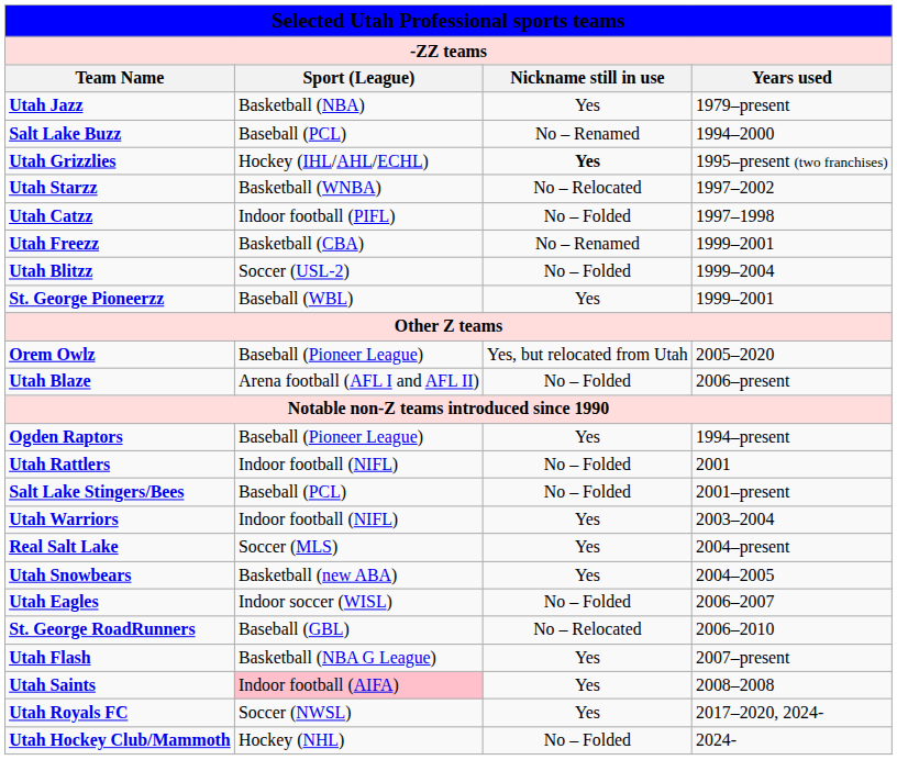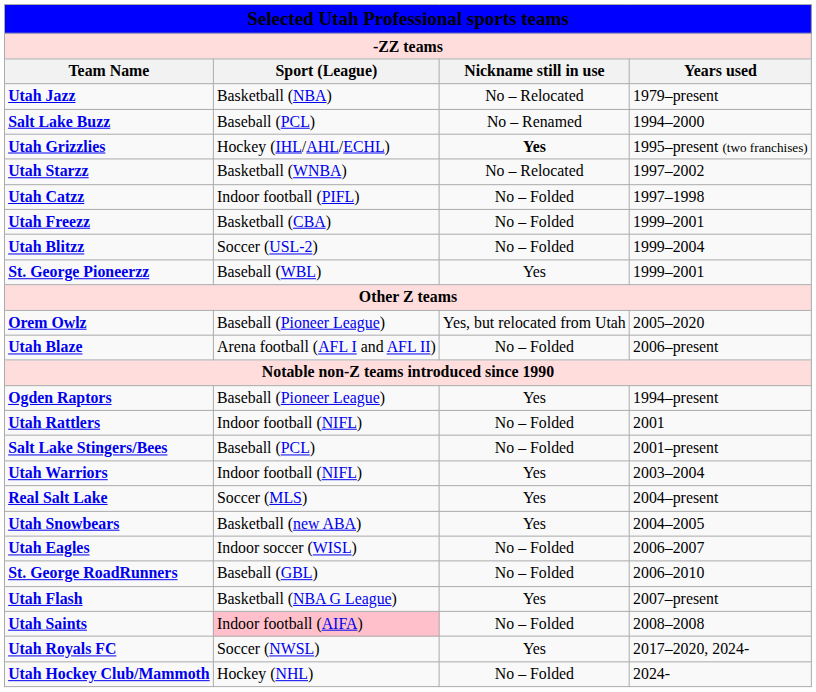 <table class="wikitable">
 <tr>
 <th style="background:blue;" colspan="6"><big><span>Selected Utah Professional sports teams</span></big></th>
 </tr>
 <tr>
 <th style="background:#fdd;" colspan="6">-ZZ teams</th>
 </tr>
 <tr>
 <th>Team Name</th>
 <th>Sport (League)</th>
 <th>Nickname still in use</th>
 <th>Years used</th>
 </tr>
 <tr>
 <td><strong><a href='#'>Utah Jazz</a></strong></td>
 <td>Basketball (<a href='#'>NBA</a>)</td>
-<td align=center>Yes</td>
+<td align=center>No – Relocated</td>
 <td>1979–present</td>
 </tr>
 <tr>
 <td><strong><a href='#'>Salt Lake Buzz</a></strong></td>
 <td>Baseball (<a href='#'>PCL</a>)</td>
 <td align=center>No – Renamed</td>
 <td>1994–2000</td>
 </tr>
 <tr>
 <td><strong><a href='#'>Utah Grizzlies</a></strong></td>
 <td>Hockey (<a href='#'>IHL</a>/<a href='#'>AHL</a>/<a href='#'>ECHL</a>)</td>
 <td align=center><strong>Yes</strong></td>
 <td>1995–present <small>(two franchises)</small></td>
 </tr>
 <tr>
 <td><strong><a href='#'>Utah Starzz</a></strong></td>
 <td>Basketball (<a href='#'>WNBA</a>)</td>
 <td align=center>No – Relocated</td>
 <td>1997–2002</td>
 </tr>
 <tr>
 <td><strong><a href='#'>Utah Catzz</a></strong></td>
 <td>Indoor football (<a href='#'>PIFL</a>)</td>
 <td align=center>No – Folded</td>
 <td>1997–1998</td>
 </tr>
 <tr>
 <td><strong><a href='#'>Utah Freezz</a></strong></td>
 <td>Basketball (<a href='#'>CBA</a>)</td>
-<td align=center>No – Renamed</td>
+<td align=center>No – Folded</td>
 <td>1999–2001</td>
 </tr>
 <tr>
 <td><strong><a href='#'>Utah Blitzz</a></strong></td>
 <td>Soccer (<a href='#'>USL-2</a>)</td>
 <td align=center>No – Folded</td>
 <td>1999–2004</td>
 </tr>
 <tr>
 <td><strong><a href='#'>St. George Pioneerzz</a></strong></td>
 <td>Baseball (<a href='#'>WBL</a>)</td>
 <td align=center>Yes</td>
 <td>1999–2001</td>
 </tr>
 <tr>
 <th style="background:#fdd;" colspan="6">Other Z teams</th>
 </tr>
 <tr>
 <td><strong><a href='#'>Orem Owlz</a></strong></td>
 <td>Baseball (<a href='#'>Pioneer League</a>)</td>
 <td align=center>Yes, but relocated from Utah</td>
 <td>2005–2020</td>
 </tr>
 <tr>
 <td><strong><a href='#'>Utah Blaze</a></strong></td>
 <td>Arena football (<a href='#'>AFL I</a> and <a href='#'>AFL II</a>)</td>
 <td align=center>No – Folded</td>
 <td>2006–present</td>
 </tr>
 <tr>
 <th style="background:#fdd;" colspan="6">Notable non-Z teams introduced since 1990</th>
 </tr>
 <tr>
 <td><strong><a href='#'>Ogden Raptors</a></strong></td>
 <td>Baseball (<a href='#'>Pioneer League</a>)</td>
 <td align=center>Yes</td>
 <td>1994–present</td>
 </tr>
 <tr>
 <td><strong><a href='#'>Utah Rattlers</a></strong></td>
 <td>Indoor football (<a href='#'>NIFL</a>)</td>
 <td align=center>No – Folded</td>
 <td>2001</td>
 </tr>
 <tr>
 <td><strong><a href='#'>Salt Lake Stingers/Bees</a></strong></td>
 <td>Baseball (<a href='#'>PCL</a>)</td>
 <td align=center>No – Folded</td>
 <td>2001–present</td>
 </tr>
 <tr>
 <td><strong><a href='#'>Utah Warriors</a></strong></td>
 <td>Indoor football (<a href='#'>NIFL</a>)</td>
 <td align=center>Yes</td>
 <td>2003–2004</td>
 </tr>
 <tr>
 <td><strong><a href='#'>Real Salt Lake</a></strong></td>
 <td>Soccer (<a href='#'>MLS</a>)</td>
 <td align=center>Yes</td>
 <td>2004–present</td>
 </tr>
 <tr>
 <td><strong><a href='#'>Utah Snowbears</a></strong></td>
 <td>Basketball (<a href='#'>new ABA</a>)</td>
 <td align=center>Yes</td>
 <td>2004–2005</td>
 </tr>
 <tr>
 <td><strong><a href='#'>Utah Eagles</a></strong></td>
 <td>Indoor soccer (<a href='#'>WISL</a>)</td>
 <td align=center>No – Folded</td>
 <td>2006–2007</td>
 </tr>
 <tr>
 <td><strong><a href='#'>St. George RoadRunners</a></strong></td>
 <td>Baseball (<a href='#'>GBL</a>)</td>
-<td align=center>No – Relocated</td>
+<td align=center>No – Folded</td>
 <td>2006–2010</td>
 </tr>
 <tr>
 <td><strong><a href='#'>Utah Flash</a></strong></td>
 <td>Basketball (<a href='#'>NBA G League</a>)</td>
 <td align=center>Yes</td>
 <td>2007–present</td>
 </tr>
 <tr>
 <td><strong><a href='#'>Utah Saints</a></strong></td>
 <td style="background: pink;">Indoor football (<a href='#'>AIFA</a>)</td>
-<td align=center>Yes</td>
+<td align=center>No – Folded</td>
 <td>2008–2008</td>
 </tr>
 <tr>
 <td><strong><a href='#'>Utah Royals FC</a></strong></td>
 <td>Soccer (<a href='#'>NWSL</a>)</td>
 <td align=center>Yes</td>
 <td>2017–2020, 2024-</td>
 </tr>
 <tr>
 <td><strong><a href='#'>Utah Hockey Club/Mammoth</a></strong></td>
 <td>Hockey (<a href='#'>NHL</a>)</td>
 <td align=center>No – Folded</td>
 <td>2024-</td>
 </tr>
 </table>
